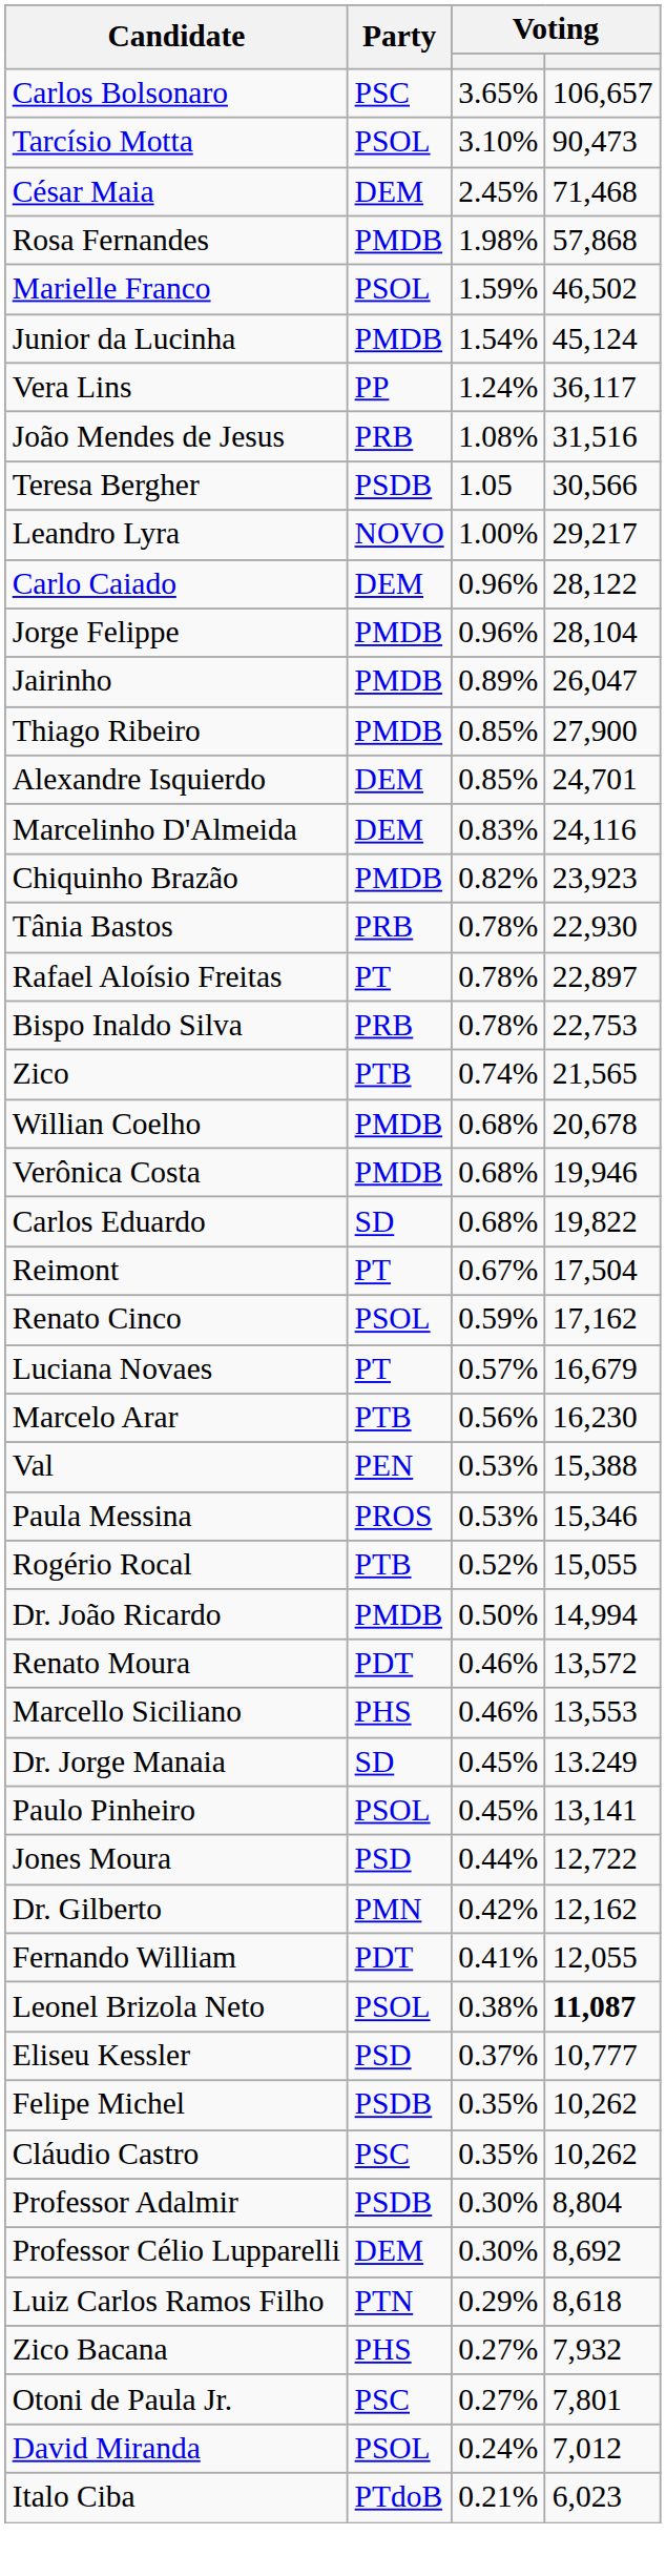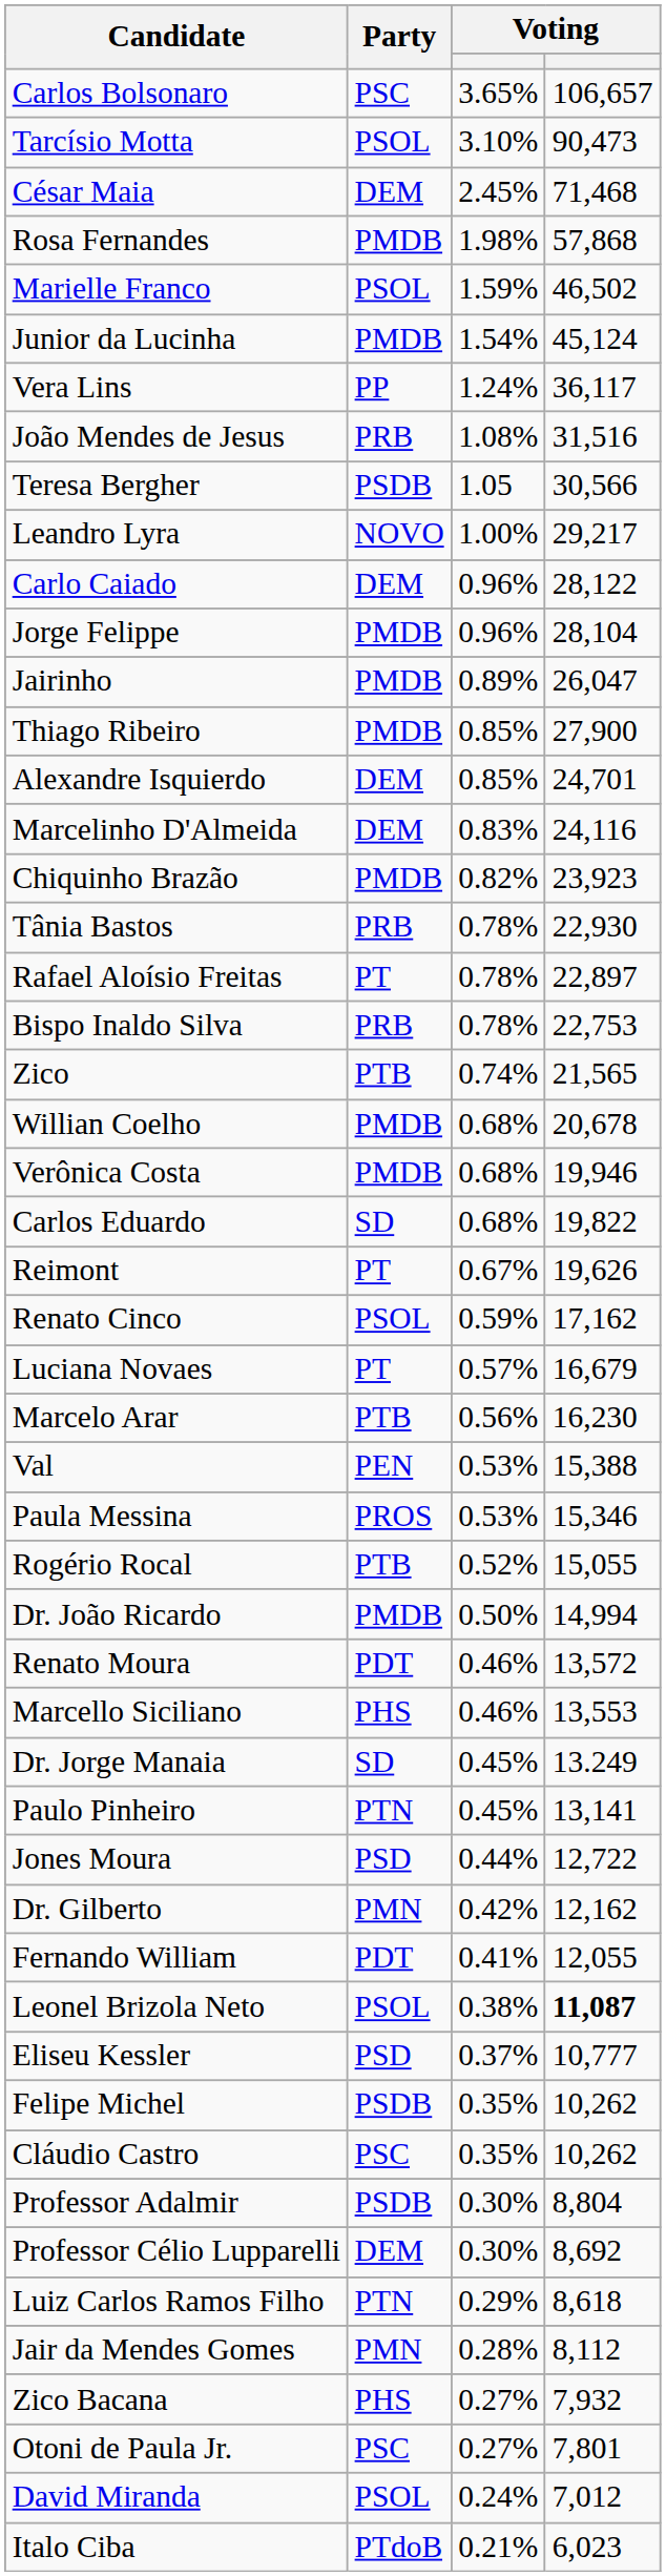 <table class="wikitable sortable">
 <tr>
 <th rowspan="2">Candidate</th>
 <th rowspan="2">Party</th>
 <th colspan="2">Voting</th>
 </tr>
 <tr>
 <th></th>
 <th></th>
 </tr>
 <tr>
 <td><a href='#'>Carlos Bolsonaro</a></td>
 <td><a href='#'>PSC</a></td>
 <td>3.65%</td>
 <td>106,657</td>
 </tr>
 <tr>
 <td><a href='#'>Tarcísio Motta</a></td>
 <td><a href='#'>PSOL</a></td>
 <td>3.10%</td>
 <td>90,473</td>
 </tr>
 <tr>
 <td><a href='#'>César Maia</a></td>
 <td><a href='#'>DEM</a></td>
 <td>2.45%</td>
 <td>71,468</td>
 </tr>
 <tr>
 <td>Rosa Fernandes</td>
 <td><a href='#'>PMDB</a></td>
 <td>1.98%</td>
 <td>57,868</td>
 </tr>
 <tr>
 <td><a href='#'>Marielle Franco</a></td>
 <td><a href='#'>PSOL</a></td>
 <td>1.59%</td>
 <td>46,502</td>
 </tr>
 <tr>
 <td>Junior da Lucinha</td>
 <td><a href='#'>PMDB</a></td>
 <td>1.54%</td>
 <td>45,124</td>
 </tr>
 <tr>
 <td>Vera Lins</td>
 <td><a href='#'>PP</a></td>
 <td>1.24%</td>
 <td>36,117</td>
 </tr>
 <tr>
 <td>João Mendes de Jesus</td>
 <td><a href='#'>PRB</a></td>
 <td>1.08%</td>
 <td>31,516</td>
 </tr>
 <tr>
 <td>Teresa Bergher</td>
 <td><a href='#'>PSDB</a></td>
 <td>1.05</td>
 <td>30,566</td>
 </tr>
 <tr>
 <td>Leandro Lyra</td>
 <td><a href='#'>NOVO</a></td>
 <td>1.00%</td>
 <td>29,217</td>
 </tr>
 <tr>
 <td><a href='#'>Carlo Caiado</a></td>
 <td><a href='#'>DEM</a></td>
 <td>0.96%</td>
 <td>28,122</td>
 </tr>
 <tr>
 <td>Jorge Felippe</td>
 <td><a href='#'>PMDB</a></td>
 <td>0.96%</td>
 <td>28,104</td>
 </tr>
 <tr>
 <td>Jairinho</td>
 <td><a href='#'>PMDB</a></td>
 <td>0.89%</td>
 <td>26,047</td>
 </tr>
 <tr>
 <td>Thiago Ribeiro</td>
 <td><a href='#'>PMDB</a></td>
 <td>0.85%</td>
 <td>27,900</td>
 </tr>
 <tr>
 <td>Alexandre Isquierdo</td>
 <td><a href='#'>DEM</a></td>
 <td>0.85%</td>
 <td>24,701</td>
 </tr>
 <tr>
 <td>Marcelinho D'Almeida</td>
 <td><a href='#'>DEM</a></td>
 <td>0.83%</td>
 <td>24,116</td>
 </tr>
 <tr>
 <td>Chiquinho Brazão</td>
 <td><a href='#'>PMDB</a></td>
 <td>0.82%</td>
 <td>23,923</td>
 </tr>
 <tr>
 <td>Tânia Bastos</td>
 <td><a href='#'>PRB</a></td>
 <td>0.78%</td>
 <td>22,930</td>
 </tr>
 <tr>
 <td>Rafael Aloísio Freitas</td>
 <td><a href='#'>PT</a></td>
 <td>0.78%</td>
 <td>22,897</td>
 </tr>
 <tr>
 <td>Bispo Inaldo Silva</td>
 <td><a href='#'>PRB</a></td>
 <td>0.78%</td>
 <td>22,753</td>
 </tr>
 <tr>
 <td>Zico</td>
 <td><a href='#'>PTB</a></td>
 <td>0.74%</td>
 <td>21,565</td>
 </tr>
 <tr>
 <td>Willian Coelho</td>
 <td><a href='#'>PMDB</a></td>
 <td>0.68%</td>
 <td>20,678</td>
 </tr>
 <tr>
 <td>Verônica Costa</td>
 <td><a href='#'>PMDB</a></td>
 <td>0.68%</td>
 <td>19,946</td>
 </tr>
 <tr>
 <td>Carlos Eduardo</td>
 <td><a href='#'>SD</a></td>
 <td>0.68%</td>
 <td>19,822</td>
 </tr>
 <tr>
 <td>Reimont</td>
 <td><a href='#'>PT</a></td>
 <td>0.67%</td>
-<td>17,504</td>
+<td>19,626</td>
 </tr>
 <tr>
 <td>Renato Cinco</td>
 <td><a href='#'>PSOL</a></td>
 <td>0.59%</td>
 <td>17,162</td>
 </tr>
 <tr>
 <td>Luciana Novaes</td>
 <td><a href='#'>PT</a></td>
 <td>0.57%</td>
 <td>16,679</td>
 </tr>
 <tr>
 <td>Marcelo Arar</td>
 <td><a href='#'>PTB</a></td>
 <td>0.56%</td>
 <td>16,230</td>
 </tr>
 <tr>
 <td>Val</td>
 <td><a href='#'>PEN</a></td>
 <td>0.53%</td>
 <td>15,388</td>
 </tr>
 <tr>
 <td>Paula Messina</td>
 <td><a href='#'>PROS</a></td>
 <td>0.53%</td>
 <td>15,346</td>
 </tr>
 <tr>
 <td>Rogério Rocal</td>
 <td><a href='#'>PTB</a></td>
 <td>0.52%</td>
 <td>15,055</td>
 </tr>
 <tr>
 <td>Dr. João Ricardo</td>
 <td><a href='#'>PMDB</a></td>
 <td>0.50%</td>
 <td>14,994</td>
 </tr>
 <tr>
 <td>Renato Moura</td>
 <td><a href='#'>PDT</a></td>
 <td>0.46%</td>
 <td>13,572</td>
 </tr>
 <tr>
 <td>Marcello Siciliano</td>
 <td><a href='#'>PHS</a></td>
 <td>0.46%</td>
 <td>13,553</td>
 </tr>
 <tr>
 <td>Dr. Jorge Manaia</td>
 <td><a href='#'>SD</a></td>
 <td>0.45%</td>
 <td>13.249</td>
 </tr>
 <tr>
 <td>Paulo Pinheiro</td>
-<td><a href='#'>PSOL</a></td>
+<td><a href='#'>PTN</a></td>
 <td>0.45%</td>
 <td>13,141</td>
 </tr>
 <tr>
 <td>Jones Moura</td>
 <td><a href='#'>PSD</a></td>
 <td>0.44%</td>
 <td>12,722</td>
 </tr>
 <tr>
 <td>Dr. Gilberto</td>
 <td><a href='#'>PMN</a></td>
 <td>0.42%</td>
 <td>12,162</td>
 </tr>
 <tr>
 <td>Fernando William</td>
 <td><a href='#'>PDT</a></td>
 <td>0.41%</td>
 <td>12,055</td>
 </tr>
 <tr>
 <td>Leonel Brizola Neto</td>
 <td><a href='#'>PSOL</a></td>
 <td>0.38%</td>
 <td><strong>11,087</strong></td>
 </tr>
 <tr>
 <td>Eliseu Kessler</td>
 <td><a href='#'>PSD</a></td>
 <td>0.37%</td>
 <td>10,777</td>
 </tr>
 <tr>
 <td>Felipe Michel</td>
 <td><a href='#'>PSDB</a></td>
 <td>0.35%</td>
 <td>10,262</td>
 </tr>
 <tr>
 <td>Cláudio Castro</td>
 <td><a href='#'>PSC</a></td>
 <td>0.35%</td>
 <td>10,262</td>
 </tr>
 <tr>
 <td>Professor Adalmir</td>
 <td><a href='#'>PSDB</a></td>
 <td>0.30%</td>
 <td>8,804</td>
 </tr>
 <tr>
 <td>Professor Célio Lupparelli</td>
 <td><a href='#'>DEM</a></td>
 <td>0.30%</td>
 <td>8,692</td>
 </tr>
 <tr>
 <td>Luiz Carlos Ramos Filho</td>
 <td><a href='#'>PTN</a></td>
 <td>0.29%</td>
 <td>8,618</td>
 </tr>
 <tr>
+<td>Jair da Mendes Gomes</td>
+<td><a href='#'>PMN</a></td>
+<td>0.28%</td>
+<td>8,112</td>
+</tr>
+<tr>
 <td>Zico Bacana</td>
 <td><a href='#'>PHS</a></td>
 <td>0.27%</td>
 <td>7,932</td>
 </tr>
 <tr>
 <td>Otoni de Paula Jr.</td>
 <td><a href='#'>PSC</a></td>
 <td>0.27%</td>
 <td>7,801</td>
 </tr>
 <tr>
 <td><a href='#'>David Miranda</a></td>
 <td><a href='#'>PSOL</a></td>
 <td>0.24%</td>
 <td>7,012</td>
 </tr>
 <tr>
 <td>Italo Ciba</td>
 <td><a href='#'>PTdoB</a></td>
 <td>0.21%</td>
 <td>6,023</td>
 </tr>
 </table>
